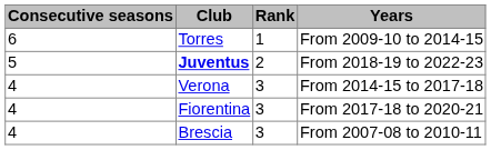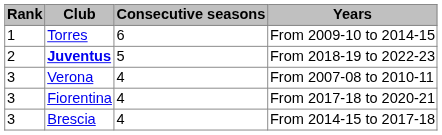 <table class="toccolours sortable center" style="border-collapse:collapse; margin-left:0.5em; margin-bottom:0.5em" border=1 cellpadding=2 cellspacing=0>
 <tr bgcolor="#c0c0c0">
+<th>Rank</th>
+<th>Club</th>
 <th>Consecutive seasons</th>
-<th>Club</th>
-<th>Rank</th>
 <th>Years</th>
 </tr>
 <tr>
+<td>1</td>
+<td align=left><a href='#'>Torres</a></td>
 <td>6</td>
-<td align=left><a href='#'>Torres</a></td>
-<td>1</td>
 <td>From 2009-10 to 2014-15</td>
 </tr>
 <tr>
+<td>2</td>
+<td align=left><strong><a href='#'>Juventus</a></strong></td>
 <td>5</td>
-<td align=left><strong><a href='#'>Juventus</a></strong></td>
-<td>2</td>
 <td>From 2018-19 to 2022-23</td>
 </tr>
 <tr>
+<td>3</td>
+<td align=left><a href='#'>Verona</a></td>
 <td>4</td>
-<td align=left><a href='#'>Verona</a></td>
-<td>3</td>
-<td>From 2014-15 to 2017-18</td>
+<td>From 2007-08 to 2010-11</td>
 </tr>
 <tr>
+<td>3</td>
+<td align=left><a href='#'>Fiorentina</a></td>
 <td>4</td>
-<td align=left><a href='#'>Fiorentina</a></td>
-<td>3</td>
 <td>From 2017-18 to 2020-21</td>
 </tr>
 <tr>
+<td>3</td>
+<td align=left><a href='#'>Brescia</a></td>
 <td>4</td>
-<td align=left><a href='#'>Brescia</a></td>
-<td>3</td>
-<td>From 2007-08 to 2010-11</td>
+<td>From 2014-15 to 2017-18</td>
 </tr>
 </table>
